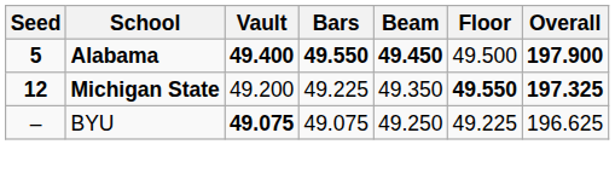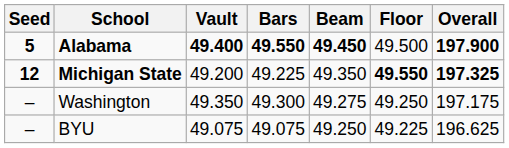 <table class="wikitable" style="white-space:nowrap; font-size:95%; text-align:center">
 <tr>
 <th>Seed</th>
 <th>School</th>
 <th>Vault</th>
 <th>Bars</th>
 <th>Beam</th>
 <th>Floor</th>
 <th>Overall</th>
 </tr>
 <tr>
 <td><strong>5</strong></td>
 <td align=left><strong>Alabama</strong></td>
 <td><strong>49.400</strong></td>
 <td><strong>49.550</strong></td>
 <td><strong>49.450</strong></td>
 <td>49.500</td>
 <td><strong>197.900</strong></td>
 </tr>
 <tr>
 <td><strong>12</strong></td>
 <td align=left><strong>Michigan State</strong></td>
 <td>49.200</td>
 <td>49.225</td>
 <td>49.350</td>
 <td><strong>49.550</strong></td>
 <td><strong>197.325</strong></td>
 </tr>
 <tr>
 <td>–</td>
+<td align=left>Washington</td>
+<td>49.350</td>
+<td>49.300</td>
+<td>49.275</td>
+<td>49.250</td>
+<td>197.175</td>
+</tr>
+<tr>
+<td>–</td>
 <td align=left>BYU</td>
-<td><strong>49.075</strong></td>
+<td>49.075</td>
 <td>49.075</td>
 <td>49.250</td>
 <td>49.225</td>
 <td>196.625</td>
 </tr>
 </table>
